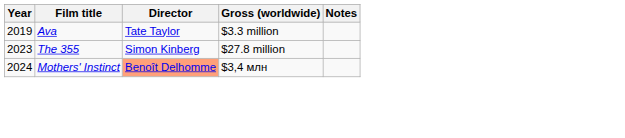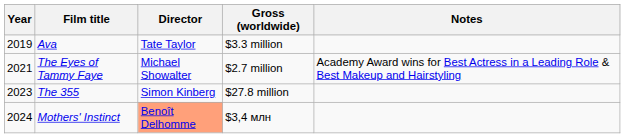 <table class="wikitable">
 <tr style="background:#ccc; text-align:center;">
 <th>Year</th>
 <th>Film title</th>
 <th>Director</th>
 <th>Gross (worldwide)</th>
 <th>Notes</th>
 </tr>
 <tr>
 <td>2019</td>
 <td><em><a href='#'>Ava</a></em></td>
 <td><a href='#'>Tate Taylor</a></td>
 <td>$3.3 million</td>
 <td></td>
 </tr>
 <tr>
+<td>2021</td>
+<td><em><a href='#'>The Eyes of Tammy Faye</a></em></td>
+<td><a href='#'>Michael Showalter</a></td>
+<td>$2.7 million</td>
+<td>Academy Award wins for <a href='#'>Best Actress in a Leading Role</a> & <a href='#'>Best Makeup and Hairstyling</a></td>
+</tr>
+<tr>
 <td>2023</td>
 <td><em><a href='#'>The 355</a></em></td>
 <td><a href='#'>Simon Kinberg</a></td>
 <td>$27.8 million</td>
 <td></td>
 </tr>
 <tr>
 <td>2024</td>
 <td><em><a href='#'>Mothers' Instinct</a></em></td>
 <td style="background: lightsalmon;"><a href='#'>Benoît Delhomme</a></td>
 <td>$3,4 млн</td>
 <td></td>
 </tr>
 </table>
